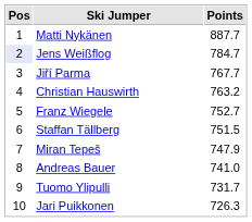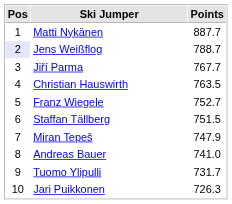 <table cellspacing="1" cellpadding="3" style="border:1px solid #AAAAAA;font-size:90%">
 <tr bgcolor="#E4E4E4">
 <th style="border-bottom:1px solid #AAAAAA" width=10>Pos</th>
 <th style="border-bottom:1px solid #AAAAAA" width=200>Ski Jumper</th>
 <th style="border-bottom:1px solid #AAAAAA" width=20>Points</th>
 </tr>
 <tr align="center">
 <td>1</td>
 <td align="left"> <a href='#'>Matti Nykänen</a></td>
 <td>887.7</td>
 </tr>
 <tr align="center">
 <td style="background: lavender;">2</td>
 <td align="left"> <a href='#'>Jens Weißflog</a></td>
-<td>784.7</td>
+<td>788.7</td>
 </tr>
 <tr align="center">
 <td>3</td>
 <td align="left"> <a href='#'>Jiří Parma</a></td>
 <td>767.7</td>
 </tr>
 <tr align="center">
 <td>4</td>
 <td align="left"> <a href='#'>Christian Hauswirth</a></td>
-<td>763.2</td>
+<td>763.5</td>
 </tr>
 <tr align="center">
 <td>5</td>
 <td align="left"> <a href='#'>Franz Wiegele</a></td>
 <td>752.7</td>
 </tr>
 <tr align="center">
 <td>6</td>
 <td align="left"> <a href='#'>Staffan Tällberg</a></td>
 <td>751.5</td>
 </tr>
 <tr align="center">
 <td>7</td>
 <td align="left"> <a href='#'>Miran Tepeš</a></td>
 <td>747.9</td>
 </tr>
 <tr align="center">
 <td>8</td>
 <td align="left"> <a href='#'>Andreas Bauer</a></td>
 <td>741.0</td>
 </tr>
 <tr align="center">
 <td>9</td>
 <td align="left"> <a href='#'>Tuomo Ylipulli</a></td>
 <td>731.7</td>
 </tr>
 <tr align="center">
 <td>10</td>
 <td align="left"> <a href='#'>Jari Puikkonen</a></td>
 <td>726.3</td>
 </tr>
 </table>
